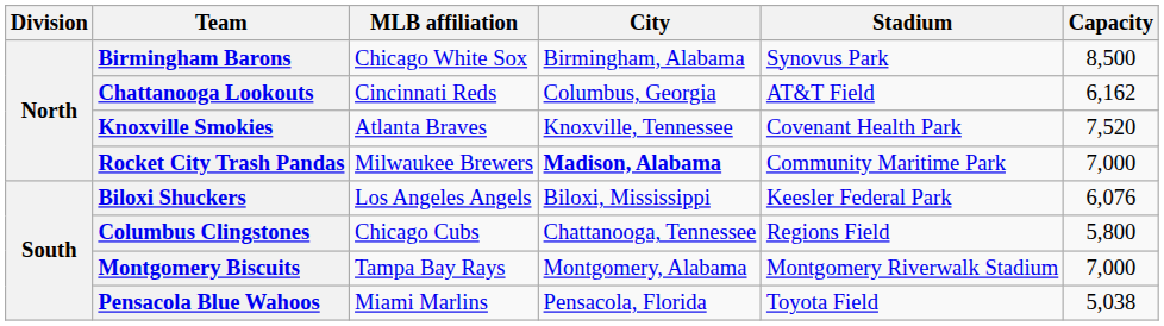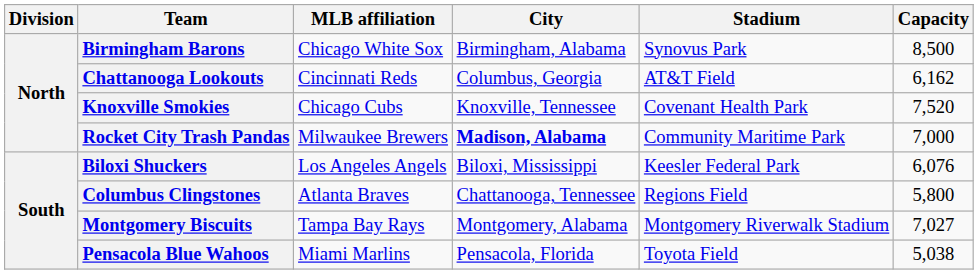 <table class="wikitable sortable">
 <tr>
 <th scope="col">Division</th>
 <th scope="col">Team</th>
 <th scope="col">MLB affiliation</th>
 <th scope="col">City</th>
 <th scope="col">Stadium</th>
 <th scope="col" data-sort-type="number">Capacity</th>
 </tr>
 <tr>
 <th scope="rowgroup" rowspan="4">North</th>
 <th scope="row" style="text-align:left"><a href='#'>Birmingham Barons</a></th>
 <td><a href='#'>Chicago White Sox</a></td>
 <td><a href='#'>Birmingham, Alabama</a></td>
 <td><a href='#'>Synovus Park</a></td>
 <td align=center>8,500</td>
 </tr>
 <tr>
 <th scope="row" style="text-align:left"><a href='#'>Chattanooga Lookouts</a></th>
 <td><a href='#'>Cincinnati Reds</a></td>
 <td><a href='#'>Columbus, Georgia</a></td>
 <td><a href='#'>AT&T Field</a></td>
 <td align=center>6,162</td>
 </tr>
 <tr>
 <th scope="row" style="text-align:left"><a href='#'>Knoxville Smokies</a></th>
-<td><a href='#'>Atlanta Braves</a></td>
+<td><a href='#'>Chicago Cubs</a></td>
 <td><a href='#'>Knoxville, Tennessee</a></td>
 <td><a href='#'>Covenant Health Park</a></td>
 <td align=center>7,520</td>
 </tr>
 <tr>
 <th scope="row" style="text-align:left"><a href='#'>Rocket City Trash Pandas</a></th>
 <td><a href='#'>Milwaukee Brewers</a></td>
 <td><strong><a href='#'>Madison, Alabama</a></strong></td>
 <td><a href='#'>Community Maritime Park</a></td>
 <td align=center>7,000</td>
 </tr>
 <tr>
 <th scope="rowgroup" rowspan="4">South</th>
 <th scope="row" style="text-align:left"><a href='#'>Biloxi Shuckers</a></th>
 <td><a href='#'>Los Angeles Angels</a></td>
 <td><a href='#'>Biloxi, Mississippi</a></td>
 <td><a href='#'>Keesler Federal Park</a></td>
 <td align=center>6,076</td>
 </tr>
 <tr>
 <th scope="row" style="text-align:left"><a href='#'>Columbus Clingstones</a></th>
-<td><a href='#'>Chicago Cubs</a></td>
+<td><a href='#'>Atlanta Braves</a></td>
 <td><a href='#'>Chattanooga, Tennessee</a></td>
 <td><a href='#'>Regions Field</a></td>
 <td align=center>5,800</td>
 </tr>
 <tr>
 <th scope="row" style="text-align:left"><a href='#'>Montgomery Biscuits</a></th>
 <td><a href='#'>Tampa Bay Rays</a></td>
 <td><a href='#'>Montgomery, Alabama</a></td>
 <td><a href='#'>Montgomery Riverwalk Stadium</a></td>
-<td align=center>7,000</td>
+<td align=center>7,027</td>
 </tr>
 <tr>
 <th scope="row" style="text-align:left"><a href='#'>Pensacola Blue Wahoos</a></th>
 <td><a href='#'>Miami Marlins</a></td>
 <td><a href='#'>Pensacola, Florida</a></td>
 <td><a href='#'>Toyota Field</a></td>
 <td align=center>5,038</td>
 </tr>
 </table>
